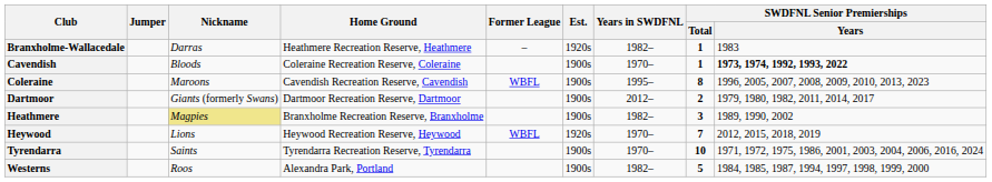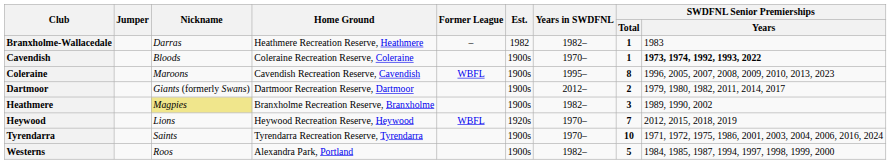 <table class="wikitable sortable">
 <tr>
 <th rowspan="2">Club</th>
 <th rowspan="2">Jumper</th>
 <th rowspan="2">Nickname</th>
 <th rowspan="2">Home Ground</th>
 <th rowspan="2">Former League</th>
 <th rowspan="2">Est.</th>
 <th rowspan="2">Years in SWDFNL</th>
 <th colspan="2">SWDFNL Senior Premierships</th>
 </tr>
 <tr>
 <th>Total</th>
 <th>Years</th>
 </tr>
 <tr>
 <th style="text-align:left">Branxholme-Wallacedale</th>
 <td></td>
 <td><em>Darras</em></td>
 <td>Heathmere Recreation Reserve, <a href='#'>Heathmere</a></td>
 <td style="text-align:center;">–</td>
-<td style="text-align:center;">1920s</td>
+<td style="text-align:center;">1982</td>
 <td style="text-align:center;">1982–</td>
 <td style="text-align:center;"><strong>1</strong></td>
 <td>1983</td>
 </tr>
 <tr>
 <th style="text-align:left">Cavendish</th>
 <td></td>
 <td><em>Bloods</em></td>
 <td>Coleraine Recreation Reserve, <a href='#'>Coleraine</a></td>
 <td style="text-align:center;"></td>
 <td style="text-align:center;">1900s</td>
 <td style="text-align:center;">1970–</td>
 <td style="text-align:center;"><strong>1</strong></td>
 <td><strong>1973, 1974, 1992, 1993, 2022</strong></td>
 </tr>
 <tr>
 <th style="text-align:left">Coleraine</th>
 <td></td>
 <td><em>Maroons</em></td>
 <td>Cavendish Recreation Reserve, <a href='#'>Cavendish</a></td>
 <td style="text-align:center;"><a href='#'>WBFL</a></td>
 <td style="text-align:center;">1900s</td>
 <td style="text-align:center;">1995–</td>
 <td style="text-align:center;"><strong>8</strong></td>
 <td>1996, 2005, 2007, 2008, 2009, 2010, 2013, 2023</td>
 </tr>
 <tr>
 <th style="text-align:left">Dartmoor</th>
 <td></td>
 <td><em>Giants</em> (formerly <em>Swans</em>)</td>
 <td>Dartmoor Recreation Reserve, <a href='#'>Dartmoor</a></td>
 <td style="text-align:center;"></td>
 <td style="text-align:center;">1900s</td>
 <td style="text-align:center;">2012–</td>
 <td style="text-align:center;"><strong>2</strong></td>
 <td>1979, 1980, 1982, 2011, 2014, 2017</td>
 </tr>
 <tr>
 <th style="text-align:left">Heathmere</th>
 <td></td>
 <td style="background: khaki;"><em>Magpies</em></td>
 <td>Branxholme Recreation Reserve, <a href='#'>Branxholme</a></td>
 <td style="text-align:center;"></td>
 <td style="text-align:center;">1900s</td>
 <td style="text-align:center;">1982–</td>
 <td style="text-align:center;"><strong>3</strong></td>
 <td>1989, 1990, 2002</td>
 </tr>
 <tr>
 <th style="text-align:left">Heywood</th>
 <td></td>
 <td><em>Lions</em></td>
 <td>Heywood Recreation Reserve, <a href='#'>Heywood</a></td>
 <td style="text-align:center;"><a href='#'>WBFL</a></td>
 <td style="text-align:center;">1920s</td>
 <td style="text-align:center;">1970–</td>
 <td style="text-align:center;"><strong>7</strong></td>
 <td>2012, 2015, 2018, 2019</td>
 </tr>
 <tr>
 <th style="text-align:left">Tyrendarra</th>
 <td></td>
 <td><em>Saints</em></td>
 <td>Tyrendarra Recreation Reserve, <a href='#'>Tyrendarra</a></td>
 <td style="text-align:center;"></td>
 <td style="text-align:center;">1900s</td>
 <td style="text-align:center;">1970–</td>
 <td style="text-align:center;"><strong>10</strong></td>
 <td>1971, 1972, 1975, 1986, 2001, 2003, 2004, 2006, 2016, 2024</td>
 </tr>
 <tr>
 <th style="text-align:left">Westerns</th>
 <td></td>
 <td><em>Roos</em></td>
 <td>Alexandra Park, <a href='#'>Portland</a></td>
 <td style="text-align:center;"></td>
 <td style="text-align:center;">1900s</td>
 <td style="text-align:center;">1982–</td>
 <td style="text-align:center;"><strong>5</strong></td>
 <td>1984, 1985, 1987, 1994, 1997, 1998, 1999, 2000</td>
 </tr>
 </table>
